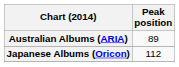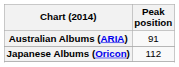 <table class="wikitable sortable plainrowheaders" style="text-align:center">
 <tr>
 <th scope="col">Chart (2014)</th>
 <th scope="col">Peak<br>position</th>
 </tr>
 <tr>
 <th scope="row">Australian Albums (<a href='#'>ARIA</a>)</th>
-<td>89</td>
+<td>91</td>
 </tr>
 <tr>
 </tr>
 <tr>
 <th scope="row">Japanese Albums (<a href='#'>Oricon</a>)</th>
 <td>112</td>
 </tr>
 <tr>
 </tr>
 <tr>
 </tr>
 <tr>
 </tr>
 <tr>
 </tr>
 <tr>
 </tr>
 </table>
